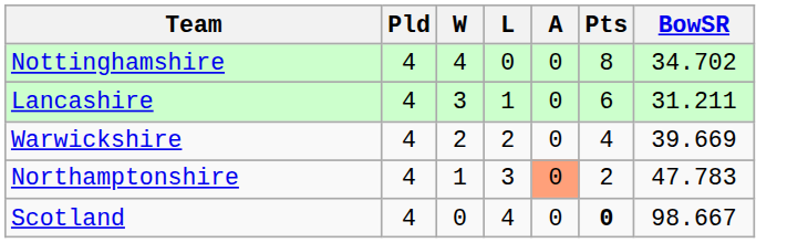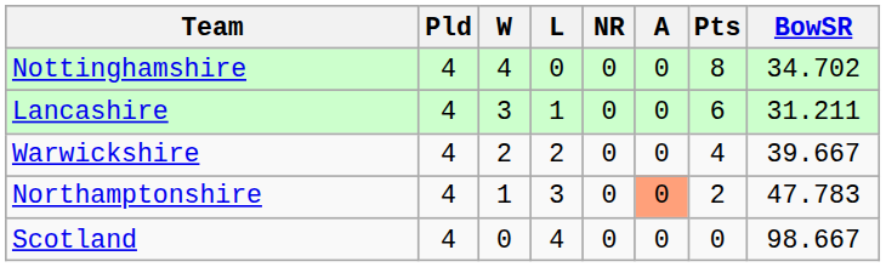 <table class="wikitable" style="text-align: center;">
 <tr>
 <th width=200>Team</th>
 <th width=20>Pld</th>
 <th width=20>W</th>
 <th width=20>L</th>
+<th width=20>NR</th>
 <th width=20>A</th>
 <th width=20>Pts</th>
 <th width=60><a href='#'>BowSR</a></th>
 </tr>
 <tr bgcolor="#ccffcc">
 <td align=left><a href='#'>Nottinghamshire</a></td>
 <td>4</td>
 <td>4</td>
+<td>0</td>
 <td>0</td>
 <td>0</td>
 <td>8</td>
 <td>34.702</td>
 </tr>
 <tr bgcolor="#ccffcc">
 <td align=left><a href='#'>Lancashire</a></td>
 <td>4</td>
 <td>3</td>
 <td>1</td>
 <td>0</td>
+<td>0</td>
 <td>6</td>
 <td>31.211</td>
 </tr>
 <tr>
 <td align=left><a href='#'>Warwickshire</a></td>
 <td>4</td>
 <td>2</td>
 <td>2</td>
 <td>0</td>
+<td>0</td>
 <td>4</td>
-<td>39.669</td>
+<td>39.667</td>
 </tr>
 <tr>
 <td align=left><a href='#'>Northamptonshire</a></td>
 <td>4</td>
 <td>1</td>
 <td>3</td>
+<td>0</td>
 <td style="background: lightsalmon;">0</td>
 <td>2</td>
 <td>47.783</td>
 </tr>
 <tr>
 <td align=left><a href='#'>Scotland</a></td>
 <td>4</td>
 <td>0</td>
 <td>4</td>
 <td>0</td>
-<td><strong>0</strong></td>
+<td>0</td>
+<td>0</td>
 <td>98.667</td>
 </tr>
 </table>
